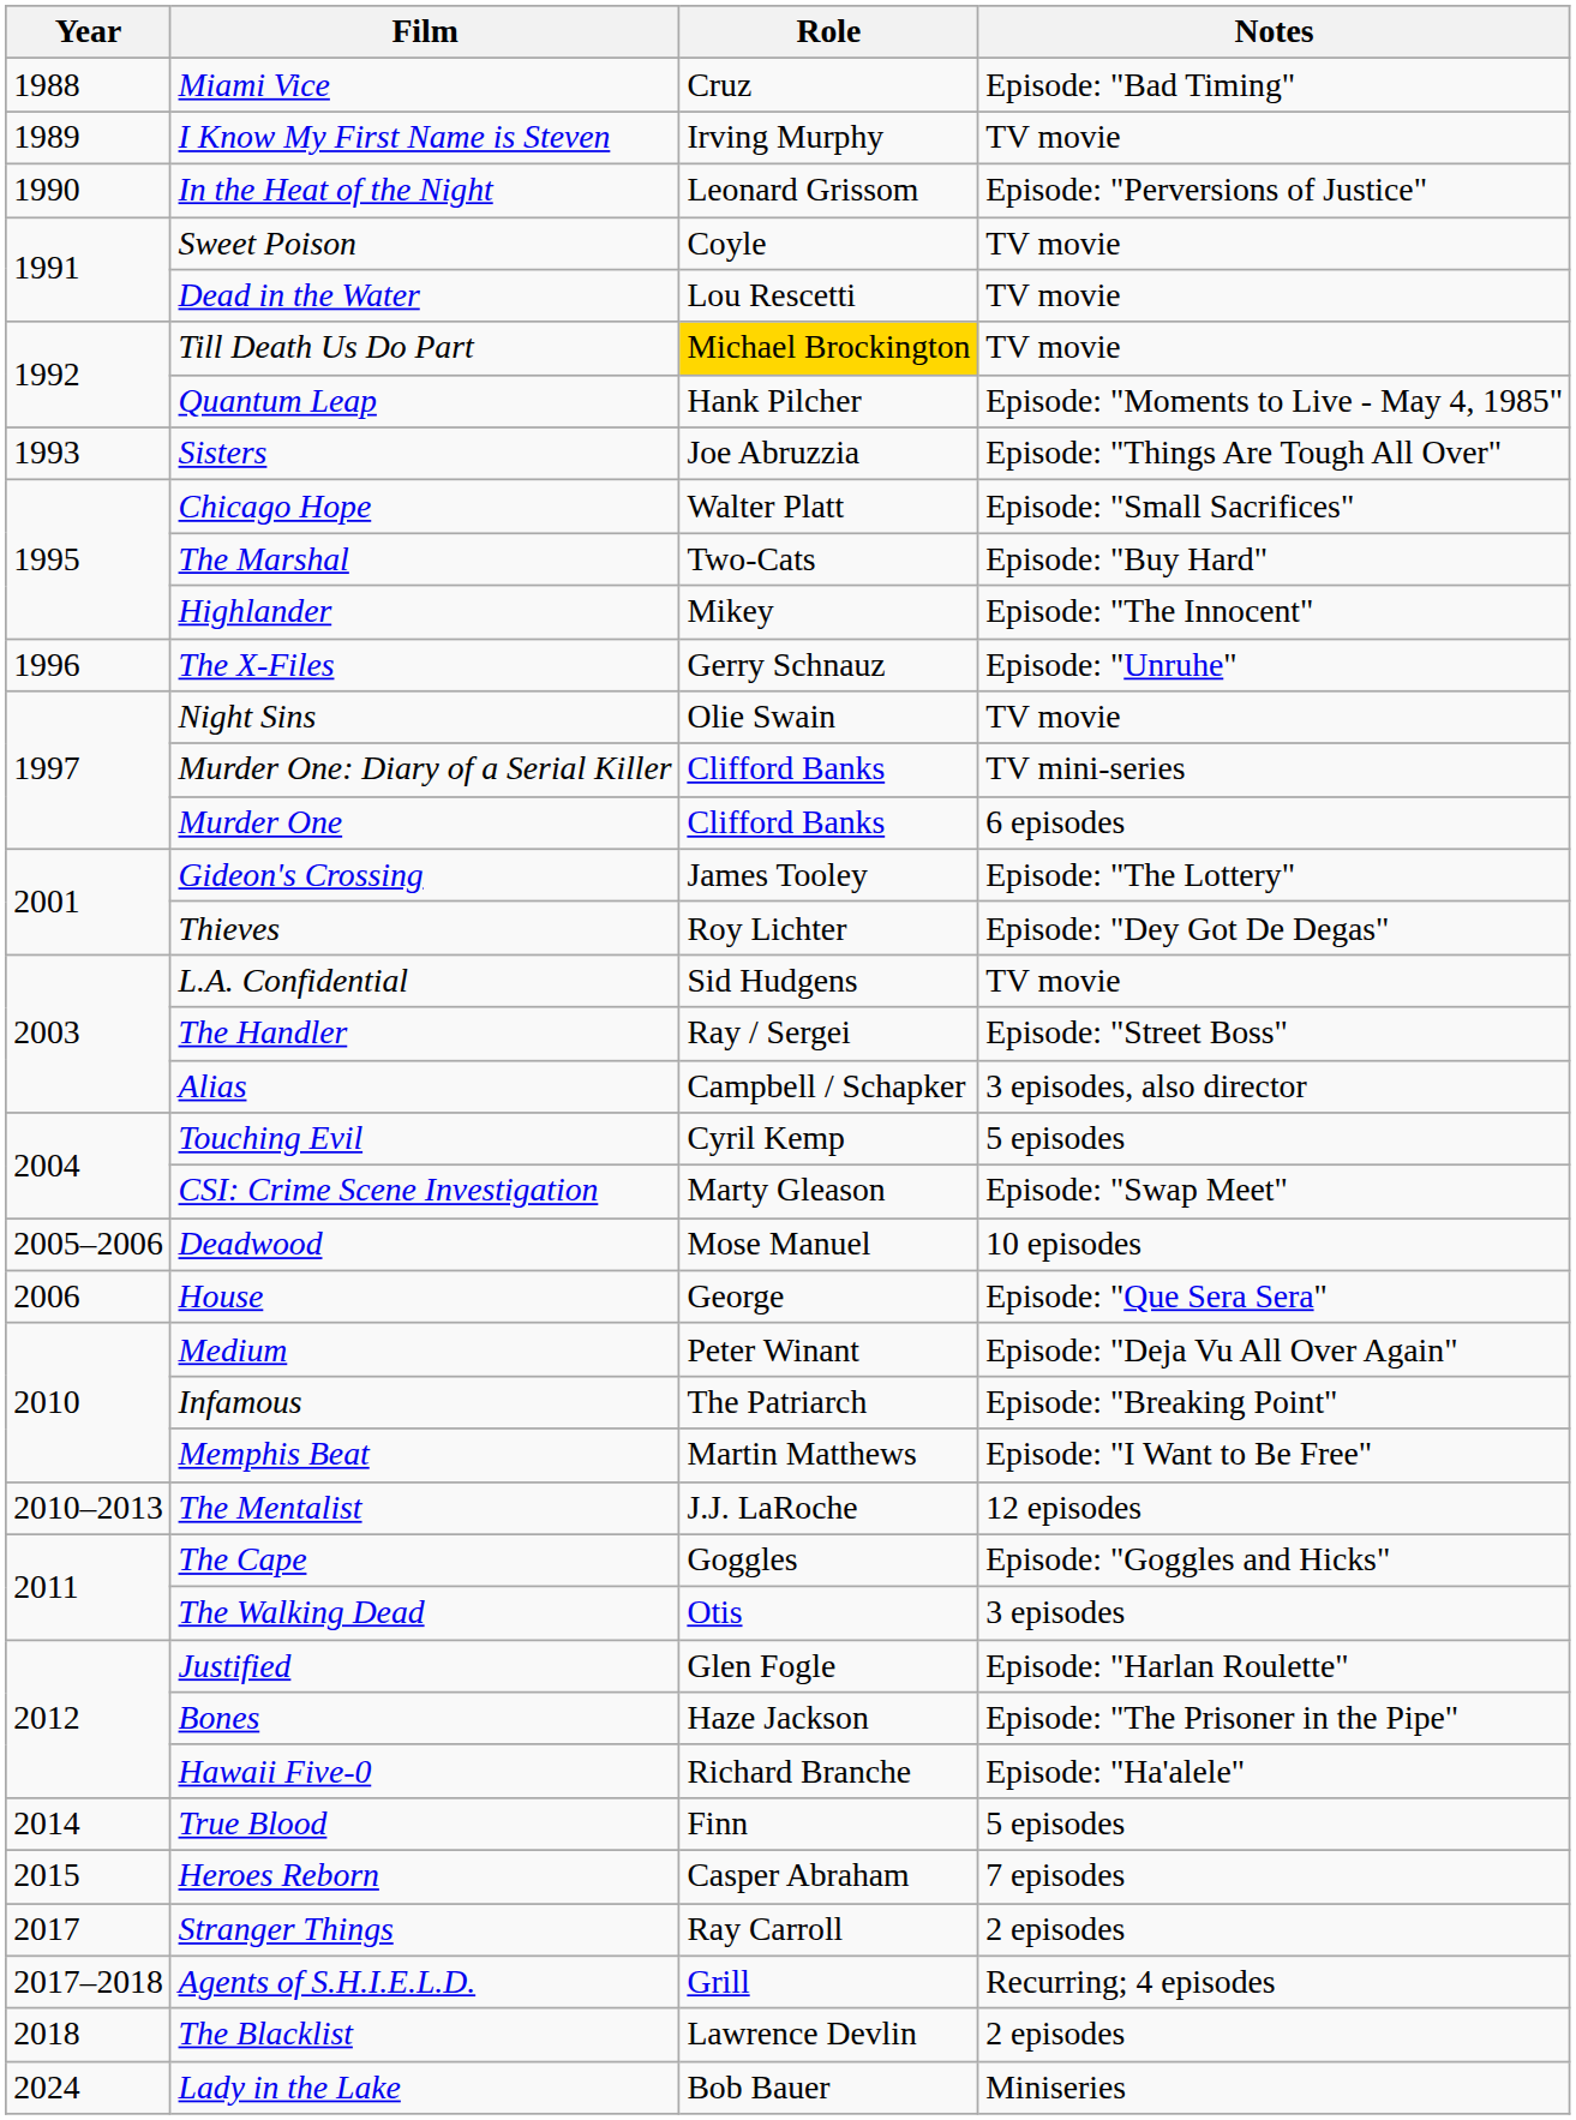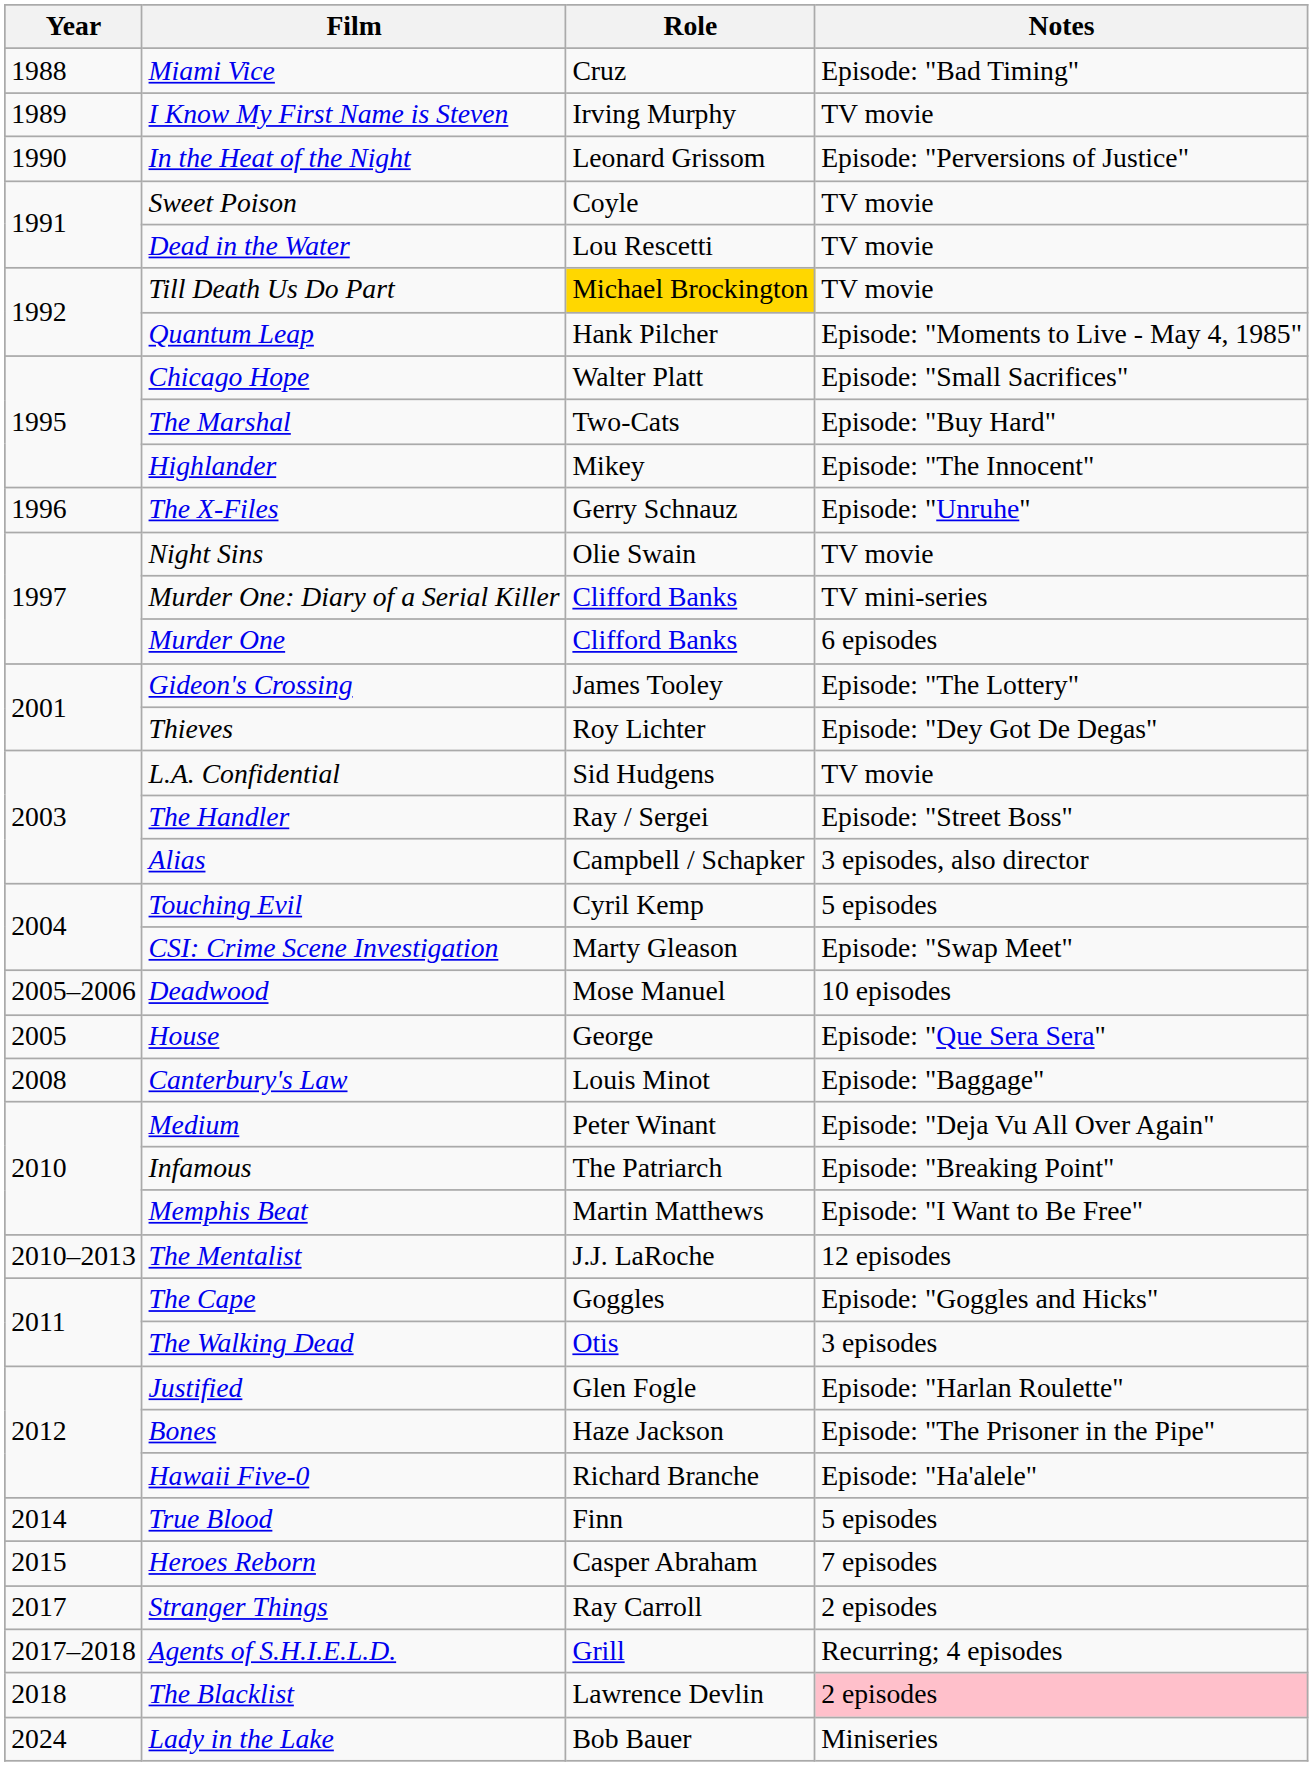 <table class="wikitable">
 <tr align="center">
 <th>Year</th>
 <th>Film</th>
 <th>Role</th>
 <th>Notes</th>
 </tr>
 <tr>
 <td>1988</td>
 <td><em><a href='#'>Miami Vice</a></em></td>
 <td>Cruz</td>
 <td>Episode: "Bad Timing"</td>
 </tr>
 <tr>
 <td>1989</td>
 <td><em><a href='#'>I Know My First Name is Steven</a></em></td>
 <td>Irving Murphy</td>
 <td>TV movie</td>
 </tr>
 <tr>
 <td>1990</td>
 <td><em><a href='#'>In the Heat of the Night</a></em></td>
 <td>Leonard Grissom</td>
 <td>Episode: "Perversions of Justice"</td>
 </tr>
 <tr>
 <td rowspan=2>1991</td>
 <td><em>Sweet Poison</em></td>
 <td>Coyle</td>
 <td>TV movie</td>
 </tr>
 <tr>
 <td><em><a href='#'>Dead in the Water</a></em></td>
 <td>Lou Rescetti</td>
 <td>TV movie</td>
 </tr>
 <tr>
 <td rowspan=2>1992</td>
 <td><em>Till Death Us Do Part</em></td>
 <td style="background: gold;">Michael Brockington</td>
 <td>TV movie</td>
 </tr>
 <tr>
 <td><em><a href='#'>Quantum Leap</a></em></td>
 <td>Hank Pilcher</td>
 <td>Episode: "Moments to Live - May 4, 1985"</td>
-</tr>
-<tr>
-<td>1993</td>
-<td><em><a href='#'>Sisters</a></em></td>
-<td>Joe Abruzzia</td>
-<td>Episode: "Things Are Tough All Over"</td>
 </tr>
 <tr>
 <td rowspan=3>1995</td>
 <td><em><a href='#'>Chicago Hope</a></em></td>
 <td>Walter Platt</td>
 <td>Episode: "Small Sacrifices"</td>
 </tr>
 <tr>
 <td><em><a href='#'>The Marshal</a></em></td>
 <td>Two-Cats</td>
 <td>Episode: "Buy Hard"</td>
 </tr>
 <tr>
 <td><em><a href='#'>Highlander</a></em></td>
 <td>Mikey</td>
 <td>Episode: "The Innocent"</td>
 </tr>
 <tr>
 <td>1996</td>
 <td><em><a href='#'>The X-Files</a></em></td>
 <td>Gerry Schnauz</td>
 <td>Episode: "<a href='#'>Unruhe</a>"</td>
 </tr>
 <tr>
 <td rowspan=3>1997</td>
 <td><em>Night Sins</em></td>
 <td>Olie Swain</td>
 <td>TV movie</td>
 </tr>
 <tr>
 <td><em>Murder One: Diary of a Serial Killer</em></td>
 <td><a href='#'>Clifford Banks</a></td>
 <td>TV mini-series</td>
 </tr>
 <tr>
 <td><em><a href='#'>Murder One</a></em></td>
 <td><a href='#'>Clifford Banks</a></td>
 <td>6 episodes</td>
 </tr>
 <tr>
 <td rowspan=2>2001</td>
 <td><em><a href='#'>Gideon's Crossing</a></em></td>
 <td>James Tooley</td>
 <td>Episode: "The Lottery"</td>
 </tr>
 <tr>
 <td><em>Thieves</em></td>
 <td>Roy Lichter</td>
 <td>Episode: "Dey Got De Degas"</td>
 </tr>
 <tr>
 <td rowspan=3>2003</td>
 <td><em>L.A. Confidential</em></td>
 <td>Sid Hudgens</td>
 <td>TV movie</td>
 </tr>
 <tr>
 <td><em><a href='#'>The Handler</a></em></td>
 <td>Ray / Sergei</td>
 <td>Episode: "Street Boss"</td>
 </tr>
 <tr>
 <td><em><a href='#'>Alias</a></em></td>
 <td>Campbell / Schapker</td>
 <td>3 episodes, also director</td>
 </tr>
 <tr>
 <td rowspan=2>2004</td>
 <td><em><a href='#'>Touching Evil</a></em></td>
 <td>Cyril Kemp</td>
 <td>5 episodes</td>
 </tr>
 <tr>
 <td><em><a href='#'>CSI: Crime Scene Investigation</a></em></td>
 <td>Marty Gleason</td>
 <td>Episode: "Swap Meet"</td>
 </tr>
 <tr>
 <td>2005–2006</td>
 <td><em><a href='#'>Deadwood</a></em></td>
 <td>Mose Manuel</td>
 <td>10 episodes</td>
 </tr>
 <tr>
-<td>2006</td>
+<td>2005</td>
 <td><em><a href='#'>House</a></em></td>
 <td>George</td>
 <td>Episode: "<a href='#'>Que Sera Sera</a>"</td>
+</tr>
+<tr>
+<td>2008</td>
+<td><em><a href='#'>Canterbury's Law</a></em></td>
+<td>Louis Minot</td>
+<td>Episode: "Baggage"</td>
 </tr>
 <tr>
 <td rowspan=3>2010</td>
 <td><em><a href='#'>Medium</a></em></td>
 <td>Peter Winant</td>
 <td>Episode: "Deja Vu All Over Again"</td>
 </tr>
 <tr>
 <td><em>Infamous</em></td>
 <td>The Patriarch</td>
 <td>Episode: "Breaking Point"</td>
 </tr>
 <tr>
 <td><em><a href='#'>Memphis Beat</a></em></td>
 <td>Martin Matthews</td>
 <td>Episode: "I Want to Be Free"</td>
 </tr>
 <tr>
 <td>2010–2013</td>
 <td><em><a href='#'>The Mentalist</a></em></td>
 <td>J.J. LaRoche</td>
 <td>12 episodes</td>
 </tr>
 <tr>
 <td rowspan=2>2011</td>
 <td><em><a href='#'>The Cape</a></em></td>
 <td>Goggles</td>
 <td>Episode: "Goggles and Hicks"</td>
 </tr>
 <tr>
 <td><em><a href='#'>The Walking Dead</a></em></td>
 <td><a href='#'>Otis</a></td>
 <td>3 episodes</td>
 </tr>
 <tr>
 <td rowspan=3>2012</td>
 <td><em><a href='#'>Justified</a></em></td>
 <td>Glen Fogle</td>
 <td>Episode: "Harlan Roulette"</td>
 </tr>
 <tr>
 <td><em><a href='#'>Bones</a></em></td>
 <td>Haze Jackson</td>
 <td>Episode: "The Prisoner in the Pipe"</td>
 </tr>
 <tr>
 <td><em><a href='#'>Hawaii Five-0</a></em></td>
 <td>Richard Branche</td>
 <td>Episode: "Ha'alele"</td>
 </tr>
 <tr>
 <td>2014</td>
 <td><em><a href='#'>True Blood</a></em></td>
 <td>Finn</td>
 <td>5 episodes</td>
 </tr>
 <tr>
 <td>2015</td>
 <td><em><a href='#'>Heroes Reborn</a></em></td>
 <td>Casper Abraham</td>
 <td>7 episodes</td>
 </tr>
 <tr>
 <td>2017</td>
 <td><em><a href='#'>Stranger Things</a></em></td>
 <td>Ray Carroll</td>
 <td>2 episodes</td>
 </tr>
 <tr>
 <td>2017–2018</td>
 <td><em><a href='#'>Agents of S.H.I.E.L.D.</a></em></td>
 <td><a href='#'>Grill</a></td>
 <td>Recurring; 4 episodes</td>
 </tr>
 <tr>
 <td>2018</td>
 <td><em><a href='#'>The Blacklist</a></em></td>
 <td>Lawrence Devlin</td>
-<td>2 episodes</td>
+<td style="background: pink;">2 episodes</td>
 </tr>
 <tr>
 <td>2024</td>
 <td><em><a href='#'>Lady in the Lake</a></em></td>
 <td>Bob Bauer</td>
 <td>Miniseries</td>
 </tr>
 </table>
